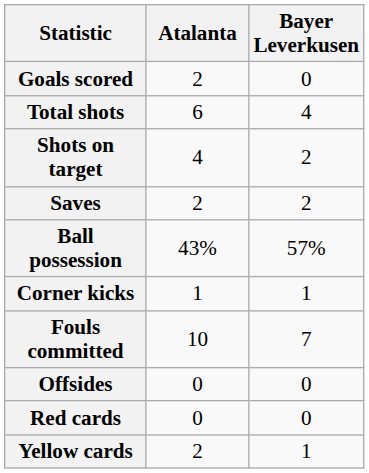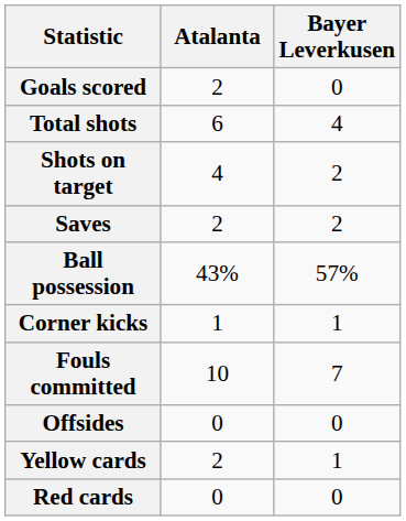 <table class="wikitable plainrowheaders" style="text-align:center">
 <tr>
 <th scope="col" style="width:100px">Statistic</th>
 <th scope="col" style="width:70px">Atalanta</th>
 <th scope="col" style="width:70px">Bayer Leverkusen</th>
 </tr>
 <tr>
 <th scope=row>Goals scored</th>
 <td>2</td>
 <td>0</td>
 </tr>
 <tr>
 <th scope=row>Total shots</th>
 <td>6</td>
 <td>4</td>
 </tr>
 <tr>
 <th scope=row>Shots on target</th>
 <td>4</td>
 <td>2</td>
 </tr>
 <tr>
 <th scope=row>Saves</th>
 <td>2</td>
 <td>2</td>
 </tr>
 <tr>
 <th scope=row>Ball possession</th>
 <td>43%</td>
 <td>57%</td>
 </tr>
 <tr>
 <th scope=row>Corner kicks</th>
 <td>1</td>
 <td>1</td>
 </tr>
 <tr>
 <th scope=row>Fouls committed</th>
 <td>10</td>
 <td>7</td>
 </tr>
 <tr>
 <th scope=row>Offsides</th>
 <td>0</td>
 <td>0</td>
 </tr>
 <tr>
+<th scope=row>Yellow cards</th>
+<td>2</td>
+<td>1</td>
+</tr>
+<tr>
 <th scope=row>Red cards</th>
 <td>0</td>
 <td>0</td>
 </tr>
-<tr>
-<th scope=row>Yellow cards</th>
-<td>2</td>
-<td>1</td>
-</tr>
 </table>
